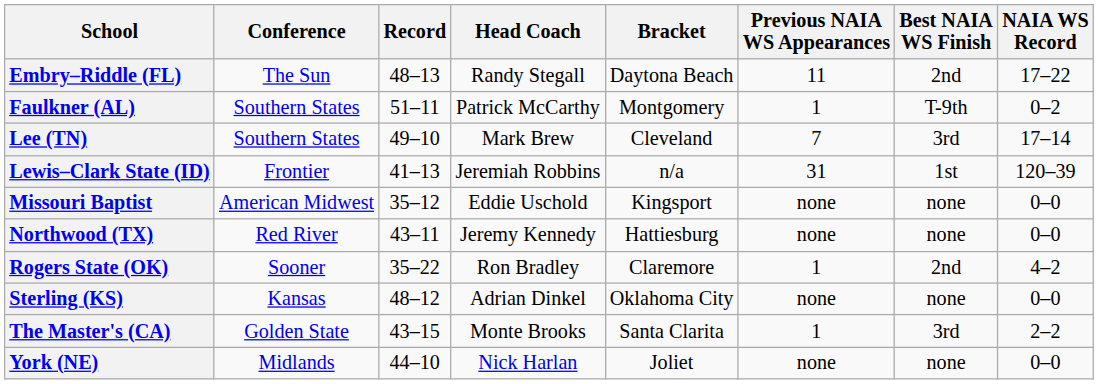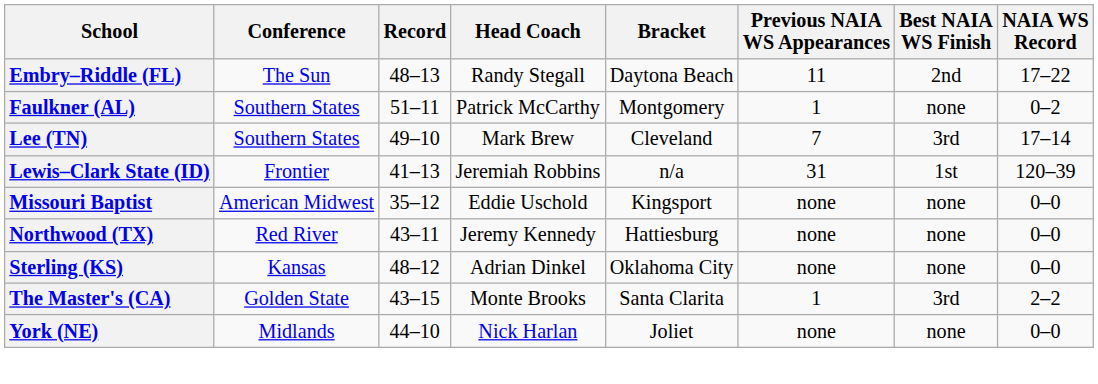 <table class="wikitable sortable plainrowheaders" style="text-align:center">
 <tr>
 <th scope="col">School</th>
 <th scope="col">Conference</th>
 <th scope="col">Record</th>
 <th scope="col">Head Coach</th>
 <th scope="col">Bracket</th>
 <th scope="col">Previous NAIA<br>WS Appearances</th>
 <th scope="col">Best NAIA<br>WS Finish</th>
 <th scope="col">NAIA WS<br>Record</th>
 </tr>
 <tr>
 <th scope="row" style="text-align:left"><a href='#'>Embry–Riddle (FL)</a></th>
 <td><a href='#'>The Sun</a></td>
 <td>48–13</td>
 <td>Randy Stegall</td>
 <td>Daytona Beach</td>
 <td>11<br></td>
 <td>2nd<br></td>
 <td>17–22</td>
 </tr>
 <tr>
 <th scope="row" style="text-align:left"><a href='#'>Faulkner (AL)</a></th>
 <td><a href='#'>Southern States</a></td>
 <td>51–11</td>
 <td>Patrick McCarthy</td>
 <td>Montgomery</td>
 <td>1<br></td>
-<td>T-9th<br></td>
+<td>none</td>
 <td>0–2</td>
 </tr>
 <tr>
 <th scope="row" style="text-align:left"><a href='#'>Lee (TN)</a></th>
 <td><a href='#'>Southern States</a></td>
 <td>49–10</td>
 <td>Mark Brew</td>
 <td>Cleveland</td>
 <td>7<br></td>
 <td>3rd<br></td>
 <td>17–14</td>
 </tr>
 <tr>
 <th scope="row" style="text-align:left"><a href='#'>Lewis–Clark State (ID)</a></th>
 <td><a href='#'>Frontier</a></td>
 <td>41–13</td>
 <td>Jeremiah Robbins</td>
 <td>n/a</td>
 <td>31<br></td>
 <td>1st<br></td>
 <td>120–39</td>
 </tr>
 <tr>
 <th scope="row" style="text-align:left"><a href='#'>Missouri Baptist</a></th>
 <td><a href='#'>American Midwest</a></td>
 <td>35–12</td>
 <td>Eddie Uschold</td>
 <td>Kingsport</td>
 <td>none</td>
 <td>none</td>
 <td>0–0</td>
 </tr>
 <tr>
 <th scope="row" style="text-align:left"><a href='#'>Northwood (TX)</a></th>
 <td><a href='#'>Red River</a></td>
 <td>43–11</td>
 <td>Jeremy Kennedy</td>
 <td>Hattiesburg</td>
 <td>none</td>
 <td>none</td>
 <td>0–0</td>
 </tr>
 <tr>
-<th scope="row" style="text-align:left"><a href='#'>Rogers State (OK)</a></th>
-<td><a href='#'>Sooner</a></td>
-<td>35–22</td>
-<td>Ron Bradley</td>
-<td>Claremore</td>
-<td>1<br></td>
-<td>2nd<br></td>
-<td>4–2</td>
-</tr>
-<tr>
 <th scope="row" style="text-align:left"><a href='#'>Sterling (KS)</a></th>
 <td><a href='#'>Kansas</a></td>
 <td>48–12</td>
 <td>Adrian Dinkel</td>
 <td>Oklahoma City</td>
 <td>none</td>
 <td>none</td>
 <td>0–0</td>
 </tr>
 <tr>
 <th scope="row" style="text-align:left"><a href='#'>The Master's (CA)</a></th>
 <td><a href='#'>Golden State</a></td>
 <td>43–15</td>
 <td>Monte Brooks</td>
 <td>Santa Clarita</td>
 <td>1<br></td>
 <td>3rd<br></td>
 <td>2–2</td>
 </tr>
 <tr>
 <th scope="row" style="text-align:left"><a href='#'>York (NE)</a></th>
 <td><a href='#'>Midlands</a></td>
 <td>44–10</td>
 <td><a href='#'>Nick Harlan</a></td>
 <td>Joliet</td>
 <td>none</td>
 <td>none</td>
 <td>0–0</td>
 </tr>
 </table>
